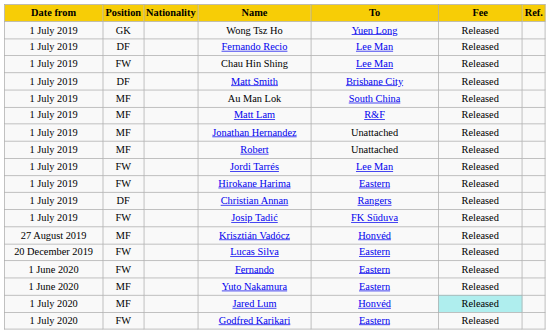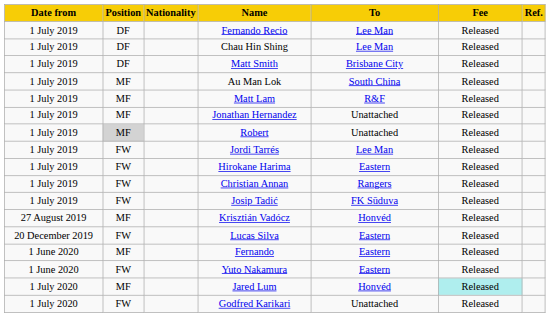 <table class="wikitable"  style="text-align:center; font-size:90%;">
 <tr>
 <th style="background:#f7cd06; color:#000000; width:130px;">Date from</th>
 <th style="background:#f7cd06; color:#000000; width:50px;">Position</th>
 <th style="background:#f7cd06; color:#000000; width:50px;">Nationality</th>
 <th style="background:#f7cd06; color:#000000; width:150px;">Name</th>
 <th style="background:#f7cd06; color:#000000; width:170px;">To</th>
 <th style="background:#f7cd06; color:#000000; width:110px;">Fee</th>
 <th style="background:#f7cd06; color:#000000; width:25px;">Ref.</th>
 </tr>
 <tr>
 <td>1 July 2019</td>
-<td>GK</td>
-<td></td>
-<td>Wong Tsz Ho</td>
-<td><a href='#'>Yuen Long</a></td>
-<td>Released</td>
-<td></td>
-</tr>
-<tr>
-<td>1 July 2019</td>
 <td>DF</td>
 <td></td>
 <td><a href='#'>Fernando Recio</a></td>
 <td><a href='#'>Lee Man</a></td>
 <td>Released</td>
 <td></td>
 </tr>
 <tr>
 <td>1 July 2019</td>
-<td>FW</td>
+<td>DF</td>
 <td></td>
 <td>Chau Hin Shing</td>
 <td><a href='#'>Lee Man</a></td>
 <td>Released</td>
 <td></td>
 </tr>
 <tr>
 <td>1 July 2019</td>
 <td>DF</td>
 <td></td>
 <td><a href='#'>Matt Smith</a></td>
 <td> <a href='#'>Brisbane City</a></td>
 <td>Released</td>
 <td></td>
 </tr>
 <tr>
 <td>1 July 2019</td>
 <td>MF</td>
 <td></td>
 <td>Au Man Lok</td>
 <td><a href='#'>South China</a></td>
 <td>Released</td>
 <td></td>
 </tr>
 <tr>
 <td>1 July 2019</td>
 <td>MF</td>
 <td> </td>
 <td><a href='#'>Matt Lam</a></td>
 <td><a href='#'>R&F</a></td>
 <td>Released</td>
 <td></td>
 </tr>
 <tr>
 <td>1 July 2019</td>
 <td>MF</td>
 <td></td>
 <td><a href='#'>Jonathan Hernandez</a></td>
 <td>Unattached</td>
 <td>Released</td>
 <td></td>
 </tr>
 <tr>
 <td>1 July 2019</td>
-<td>MF</td>
+<td style="background: lightgrey;">MF</td>
 <td></td>
 <td><a href='#'>Robert</a></td>
 <td>Unattached</td>
 <td>Released</td>
 <td></td>
 </tr>
 <tr>
 <td>1 July 2019</td>
 <td>FW</td>
 <td></td>
 <td><a href='#'>Jordi Tarrés</a></td>
 <td><a href='#'>Lee Man</a></td>
 <td>Released</td>
 <td></td>
 </tr>
 <tr>
 <td>1 July 2019</td>
 <td>FW</td>
 <td></td>
 <td><a href='#'>Hirokane Harima</a></td>
 <td><a href='#'>Eastern</a></td>
 <td>Released</td>
 <td></td>
 </tr>
 <tr>
 <td>1 July 2019</td>
-<td>DF</td>
+<td>FW</td>
 <td></td>
 <td><a href='#'>Christian Annan</a></td>
 <td><a href='#'>Rangers</a></td>
 <td>Released</td>
 <td></td>
 </tr>
 <tr>
 <td>1 July 2019</td>
 <td>FW</td>
 <td></td>
 <td><a href='#'>Josip Tadić</a></td>
 <td> <a href='#'>FK Sūduva</a></td>
 <td>Released</td>
 <td></td>
 </tr>
 <tr>
 <td>27 August 2019</td>
 <td>MF</td>
 <td></td>
 <td><a href='#'>Krisztián Vadócz</a></td>
 <td> <a href='#'>Honvéd</a></td>
 <td>Released</td>
 <td></td>
 </tr>
 <tr>
 <td>20 December 2019</td>
 <td>FW</td>
 <td></td>
 <td><a href='#'>Lucas Silva</a></td>
 <td><a href='#'>Eastern</a></td>
 <td>Released</td>
 <td></td>
 </tr>
 <tr>
 <td>1 June 2020</td>
-<td>FW</td>
+<td>MF</td>
 <td></td>
 <td><a href='#'>Fernando</a></td>
 <td><a href='#'>Eastern</a></td>
 <td>Released</td>
 <td></td>
 </tr>
 <tr>
 <td>1 June 2020</td>
-<td>MF</td>
+<td>FW</td>
 <td></td>
 <td><a href='#'>Yuto Nakamura</a></td>
 <td><a href='#'>Eastern</a></td>
 <td>Released</td>
 <td></td>
 </tr>
 <tr>
 <td>1 July 2020</td>
 <td>MF</td>
 <td> </td>
 <td><a href='#'>Jared Lum</a></td>
 <td> <a href='#'>Honvéd</a></td>
 <td style="background: paleturquoise;">Released</td>
 <td></td>
 </tr>
 <tr>
 <td>1 July 2020</td>
 <td>FW</td>
 <td></td>
 <td><a href='#'>Godfred Karikari</a></td>
-<td><a href='#'>Eastern</a></td>
+<td>Unattached</td>
 <td>Released</td>
 <td></td>
 </tr>
 </table>
